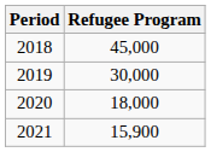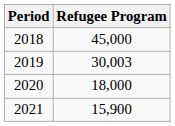 <table class="wikitable" style="text-align:center">
 <tr>
 <th>Period</th>
 <th>Refugee Program <br></th>
 </tr>
 <tr>
 <td>2018</td>
 <td>45,000</td>
 </tr>
 <tr>
 <td>2019</td>
-<td>30,000</td>
+<td>30,003</td>
 </tr>
 <tr>
 <td>2020</td>
 <td>18,000</td>
 </tr>
 <tr>
 <td>2021</td>
 <td>15,900</td>
 </tr>
 </table>
